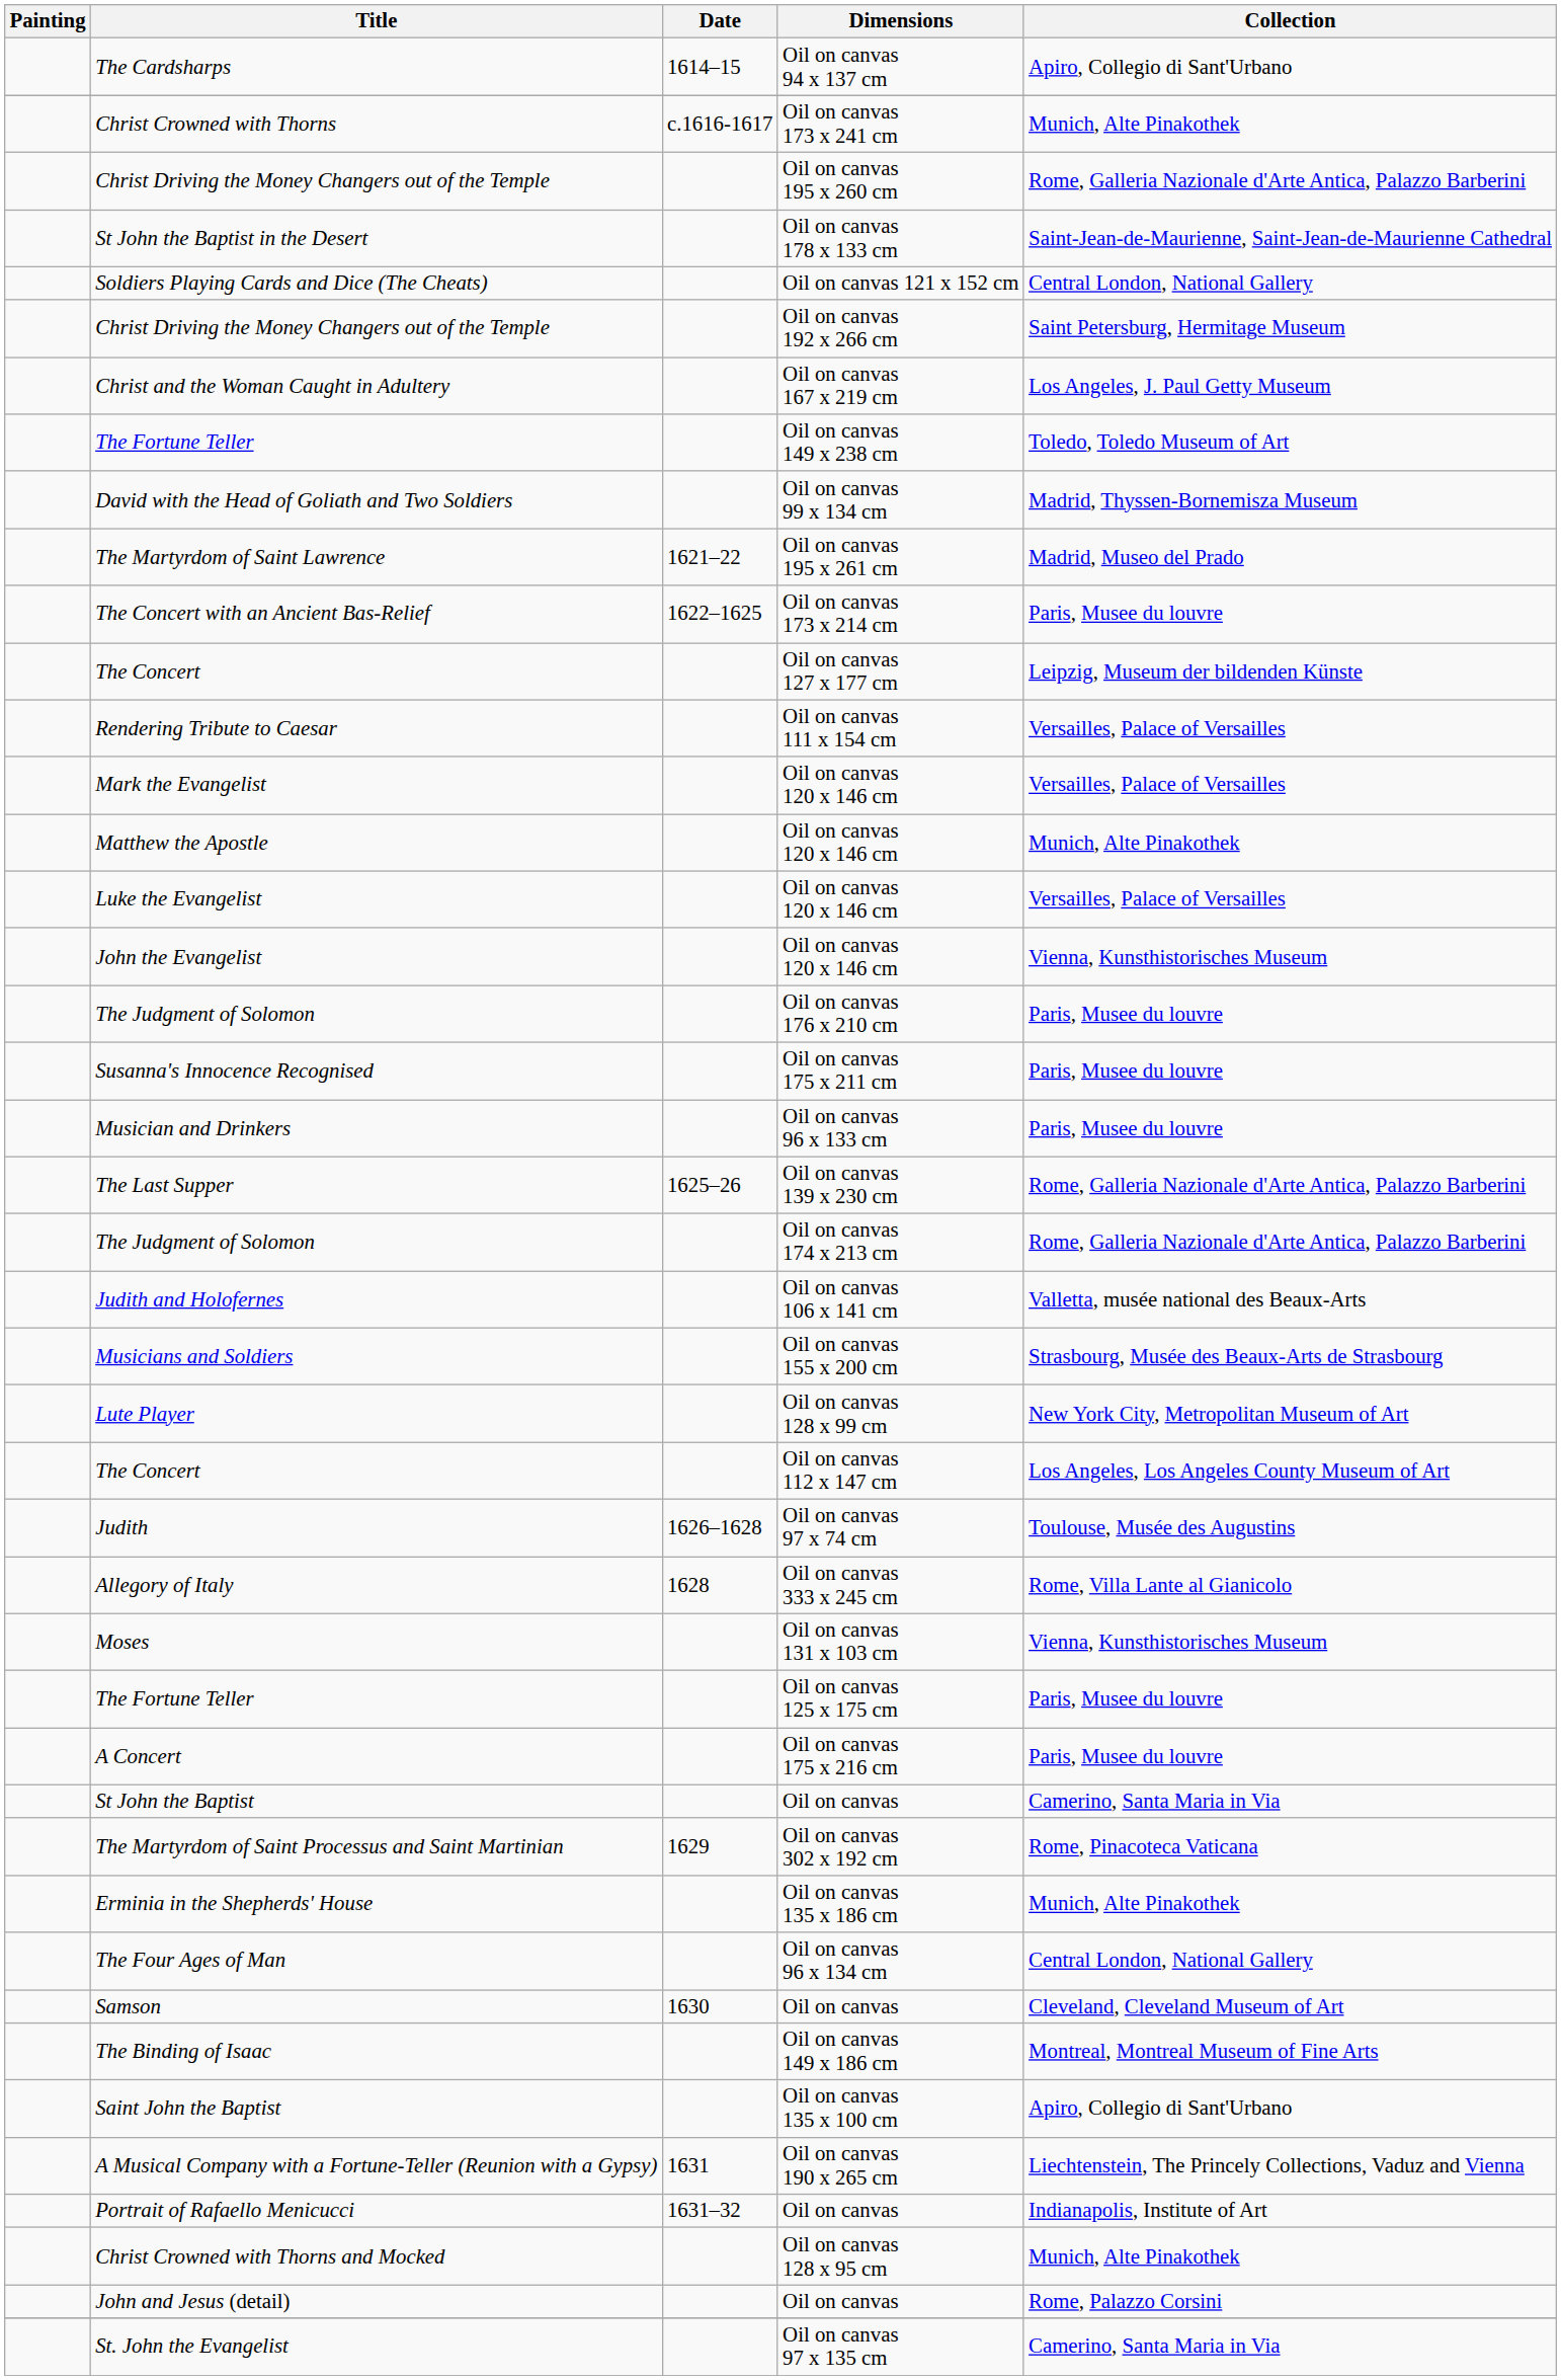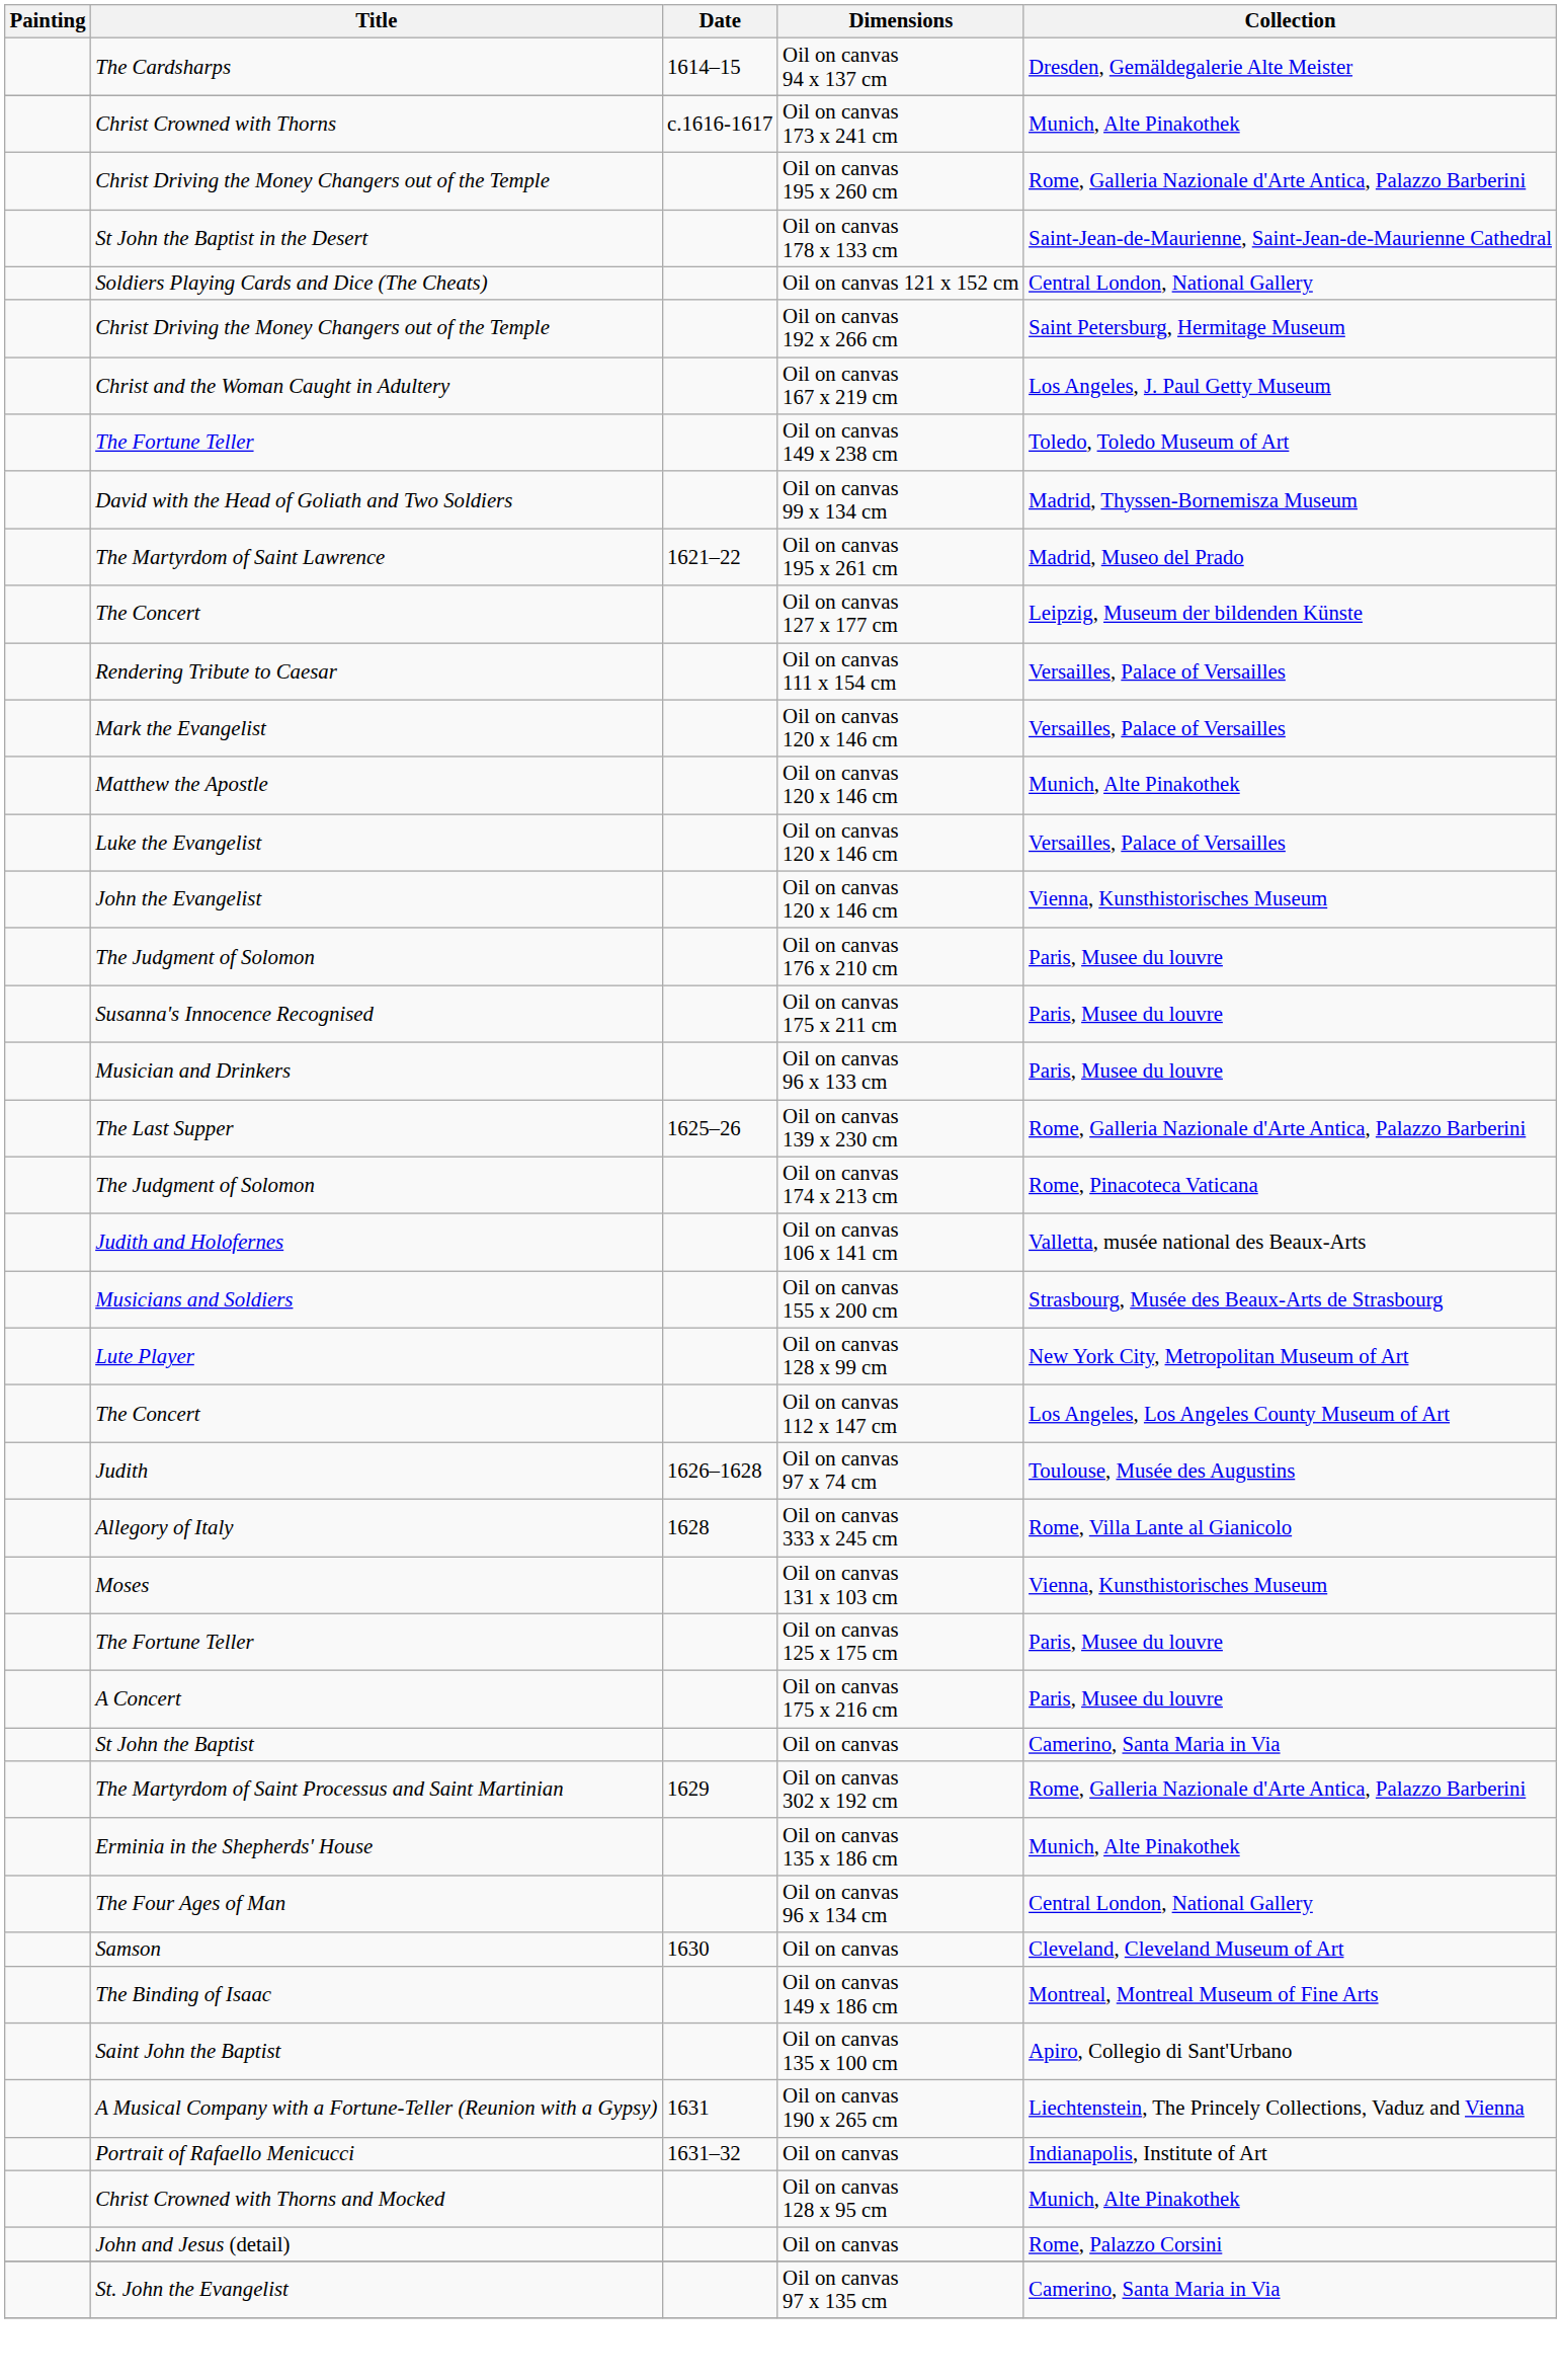 <table class="wikitable sortable">
 <tr>
 <th>Painting</th>
 <th>Title</th>
 <th>Date</th>
 <th>Dimensions</th>
 <th>Collection</th>
 </tr>
 <tr>
 <td></td>
 <td><em>The Cardsharps</em></td>
 <td>1614–15</td>
 <td>Oil on canvas<br>94 x 137 cm</td>
-<td><a href='#'>Apiro</a>, Collegio di Sant'Urbano</td>
+<td><a href='#'>Dresden</a>, <a href='#'>Gemäldegalerie Alte Meister</a></td>
 </tr>
 <tr ---->
 </tr>
 <tr>
 <td></td>
 <td><em>Christ Crowned with Thorns</em></td>
 <td>c.1616-1617</td>
 <td>Oil on canvas<br>173 x 241 cm</td>
 <td><a href='#'>Munich</a>, <a href='#'>Alte Pinakothek</a></td>
 </tr>
 <tr ---->
 <td></td>
 <td><em>Christ Driving the Money Changers out of the Temple</em></td>
 <td></td>
 <td>Oil on canvas<br>195 x 260 cm</td>
 <td><a href='#'>Rome</a>, <a href='#'>Galleria Nazionale d'Arte Antica</a>, <a href='#'>Palazzo Barberini</a></td>
 </tr>
 <tr ---->
 <td></td>
 <td><em>St John the Baptist in the Desert</em></td>
 <td></td>
 <td>Oil on canvas<br>178 x 133 cm</td>
 <td><a href='#'>Saint-Jean-de-Maurienne</a>, <a href='#'>Saint-Jean-de-Maurienne Cathedral</a></td>
 </tr>
 <tr>
 <td></td>
 <td><em>Soldiers Playing Cards and Dice (The Cheats)</em></td>
 <td></td>
 <td>Oil on canvas 121 x 152 cm</td>
 <td><a href='#'>Central London</a>, <a href='#'>National Gallery</a></td>
 </tr>
 <tr>
 <td></td>
 <td><em>Christ Driving the Money Changers out of the Temple</em></td>
 <td></td>
 <td>Oil on canvas<br>192 x 266 cm</td>
 <td><a href='#'>Saint Petersburg</a>, <a href='#'>Hermitage Museum</a></td>
 </tr>
 <tr>
 <td></td>
 <td><em>Christ and the Woman Caught in Adultery</em></td>
 <td></td>
 <td>Oil on canvas<br>167 x 219 cm</td>
 <td><a href='#'>Los Angeles</a>, <a href='#'>J. Paul Getty Museum</a></td>
 </tr>
 <tr>
 <td></td>
 <td><em><a href='#'>The Fortune Teller</a></em></td>
 <td></td>
 <td>Oil on canvas<br>149 x 238 cm</td>
 <td><a href='#'>Toledo</a>, <a href='#'>Toledo Museum of Art</a></td>
 </tr>
 <tr>
 <td></td>
 <td><em>David with the Head of Goliath and Two Soldiers</em></td>
 <td></td>
 <td>Oil on canvas<br>99 x 134 cm</td>
 <td><a href='#'>Madrid</a>, <a href='#'>Thyssen-Bornemisza Museum</a></td>
 </tr>
 <tr>
 <td></td>
 <td><em>The Martyrdom of Saint Lawrence</em></td>
 <td>1621–22</td>
 <td>Oil on canvas<br>195 x 261 cm</td>
 <td><a href='#'>Madrid</a>, <a href='#'>Museo del Prado</a></td>
-</tr>
-<tr>
-<td></td>
-<td><em>The Concert with an Ancient Bas-Relief</em></td>
-<td>1622–1625</td>
-<td>Oil on canvas<br>173 x 214 cm</td>
-<td><a href='#'>Paris</a>, <a href='#'>Musee du louvre</a></td>
 </tr>
 <tr>
 <td></td>
 <td><em>The Concert</em></td>
 <td></td>
 <td>Oil on canvas<br>127 x 177 cm</td>
 <td><a href='#'>Leipzig</a>, <a href='#'>Museum der bildenden Künste</a></td>
 </tr>
 <tr>
 <td></td>
 <td><em>Rendering Tribute to Caesar</em></td>
 <td></td>
 <td>Oil on canvas<br>111 x 154 cm</td>
 <td><a href='#'>Versailles</a>, <a href='#'>Palace of Versailles</a></td>
 </tr>
 <tr>
 <td></td>
 <td><em>Mark the Evangelist</em></td>
 <td></td>
 <td>Oil on canvas<br>120 x 146 cm</td>
 <td><a href='#'>Versailles</a>, <a href='#'>Palace of Versailles</a></td>
 </tr>
 <tr>
 <td></td>
 <td><em>Matthew the Apostle</em></td>
 <td></td>
 <td>Oil on canvas<br>120 x 146 cm</td>
 <td><a href='#'>Munich</a>, <a href='#'>Alte Pinakothek</a></td>
 </tr>
 <tr>
 <td></td>
 <td><em>Luke the Evangelist</em></td>
 <td></td>
 <td>Oil on canvas<br>120 x 146 cm</td>
 <td><a href='#'>Versailles</a>, <a href='#'>Palace of Versailles</a></td>
 </tr>
 <tr>
 <td></td>
 <td><em>John the Evangelist</em></td>
 <td></td>
 <td>Oil on canvas<br>120 x 146 cm</td>
 <td><a href='#'>Vienna</a>, <a href='#'>Kunsthistorisches Museum</a></td>
 </tr>
 <tr>
 <td></td>
 <td><em>The Judgment of Solomon</em></td>
 <td></td>
 <td>Oil on canvas<br>176 x 210 cm</td>
 <td><a href='#'>Paris</a>, <a href='#'>Musee du louvre</a></td>
 </tr>
 <tr>
 <td></td>
 <td><em>Susanna's Innocence Recognised</em></td>
 <td></td>
 <td>Oil on canvas<br>175 x 211 cm</td>
 <td><a href='#'>Paris</a>, <a href='#'>Musee du louvre</a></td>
 </tr>
 <tr>
 <td></td>
 <td><em>Musician and Drinkers</em></td>
 <td></td>
 <td>Oil on canvas<br>96 x 133 cm</td>
 <td><a href='#'>Paris</a>, <a href='#'>Musee du louvre</a></td>
 </tr>
 <tr>
 <td></td>
 <td><em>The Last Supper</em></td>
 <td>1625–26</td>
 <td>Oil on canvas<br>139 x 230 cm</td>
 <td><a href='#'>Rome</a>, <a href='#'>Galleria Nazionale d'Arte Antica</a>, <a href='#'>Palazzo Barberini</a></td>
 </tr>
 <tr>
 <td></td>
 <td><em>The Judgment of Solomon</em></td>
 <td></td>
 <td>Oil on canvas<br>174 x 213 cm</td>
-<td><a href='#'>Rome</a>, <a href='#'>Galleria Nazionale d'Arte Antica</a>, <a href='#'>Palazzo Barberini</a></td>
+<td><a href='#'>Rome</a>, <a href='#'>Pinacoteca Vaticana</a></td>
 </tr>
 <tr>
 <td></td>
 <td><em><a href='#'>Judith and Holofernes</a></em></td>
 <td></td>
 <td>Oil on canvas<br>106 x 141 cm</td>
 <td><a href='#'>Valletta</a>, musée national des Beaux-Arts</td>
 </tr>
 <tr>
 <td></td>
 <td><em><a href='#'>Musicians and Soldiers</a></em></td>
 <td></td>
 <td>Oil on canvas<br>155 x 200 cm</td>
 <td><a href='#'>Strasbourg</a>, <a href='#'>Musée des Beaux-Arts de Strasbourg</a></td>
 </tr>
 <tr>
 <td></td>
 <td><em><a href='#'>Lute Player</a></em></td>
 <td></td>
 <td>Oil on canvas<br>128 x 99 cm</td>
 <td><a href='#'>New York City</a>, <a href='#'>Metropolitan Museum of Art</a></td>
 </tr>
 <tr>
 <td></td>
 <td><em>The Concert</em></td>
 <td></td>
 <td>Oil on canvas<br>112 x 147 cm</td>
 <td><a href='#'>Los Angeles</a>, <a href='#'>Los Angeles County Museum of Art</a></td>
 </tr>
 <tr>
 <td></td>
 <td><em>Judith</em></td>
 <td>1626–1628</td>
 <td>Oil on canvas<br>97 x 74 cm</td>
 <td><a href='#'>Toulouse</a>, <a href='#'>Musée des Augustins</a></td>
 </tr>
 <tr>
 <td></td>
 <td><em>Allegory of Italy</em></td>
 <td>1628</td>
 <td>Oil on canvas<br>333 x 245 cm</td>
 <td><a href='#'>Rome</a>, <a href='#'>Villa Lante al Gianicolo</a></td>
 </tr>
 <tr>
 <td></td>
 <td><em>Moses</em></td>
 <td></td>
 <td>Oil on canvas<br>131 x 103 cm</td>
 <td><a href='#'>Vienna</a>, <a href='#'>Kunsthistorisches Museum</a></td>
 </tr>
 <tr>
 <td></td>
 <td><em>The Fortune Teller</em></td>
 <td></td>
 <td>Oil on canvas<br>125 x 175 cm</td>
 <td><a href='#'>Paris</a>, <a href='#'>Musee du louvre</a></td>
 </tr>
 <tr>
 <td></td>
 <td><em>A Concert</em></td>
 <td></td>
 <td>Oil on canvas<br>175 x 216 cm</td>
 <td><a href='#'>Paris</a>, <a href='#'>Musee du louvre</a></td>
 </tr>
 <tr>
 <td></td>
 <td><em>St John the Baptist</em></td>
 <td></td>
 <td>Oil on canvas</td>
 <td><a href='#'>Camerino</a>, <a href='#'>Santa Maria in Via</a></td>
 </tr>
 <tr>
 <td></td>
 <td><em>The Martyrdom of Saint Processus and Saint Martinian</em></td>
 <td>1629</td>
 <td>Oil on canvas<br>302 x 192 cm</td>
-<td><a href='#'>Rome</a>, <a href='#'>Pinacoteca Vaticana</a></td>
+<td><a href='#'>Rome</a>, <a href='#'>Galleria Nazionale d'Arte Antica</a>, <a href='#'>Palazzo Barberini</a></td>
 </tr>
 <tr>
 <td></td>
 <td><em>Erminia in the Shepherds' House</em></td>
 <td></td>
 <td>Oil on canvas<br>135 x 186 cm</td>
 <td><a href='#'>Munich</a>, <a href='#'>Alte Pinakothek</a></td>
 </tr>
 <tr>
 <td></td>
 <td><em>The Four Ages of Man</em></td>
 <td></td>
 <td>Oil on canvas<br>96 x 134 cm</td>
 <td><a href='#'>Central London</a>, <a href='#'>National Gallery</a></td>
 </tr>
 <tr>
 <td></td>
 <td><em>Samson</em></td>
 <td>1630</td>
 <td>Oil on canvas</td>
 <td><a href='#'>Cleveland</a>, <a href='#'>Cleveland Museum of Art</a></td>
 </tr>
 <tr>
 <td></td>
 <td><em>The Binding of Isaac</em></td>
 <td></td>
 <td>Oil on canvas<br>149 x 186 cm</td>
 <td><a href='#'>Montreal</a>, <a href='#'>Montreal Museum of Fine Arts</a></td>
 </tr>
 <tr>
 <td></td>
 <td><em>Saint John the Baptist</em></td>
 <td></td>
 <td>Oil on canvas<br>135 x 100 cm</td>
 <td><a href='#'>Apiro</a>, Collegio di Sant'Urbano</td>
 </tr>
 <tr>
 <td></td>
 <td><em>A Musical Company with a Fortune-Teller (Reunion with a Gypsy)</em></td>
 <td>1631</td>
 <td>Oil on canvas<br>190 x 265 cm</td>
 <td><a href='#'>Liechtenstein</a>, The Princely Collections, Vaduz and <a href='#'>Vienna</a></td>
 </tr>
 <tr>
 <td></td>
 <td><em>Portrait of Rafaello Menicucci</em></td>
 <td>1631–32</td>
 <td>Oil on canvas</td>
 <td><a href='#'>Indianapolis</a>, Institute of Art</td>
 </tr>
 <tr>
 <td></td>
 <td><em>Christ Crowned with Thorns and Mocked</em></td>
 <td></td>
 <td>Oil on canvas<br>128 x 95 cm</td>
 <td><a href='#'>Munich</a>, <a href='#'>Alte Pinakothek</a></td>
 </tr>
 <tr>
 <td></td>
 <td><em>John and Jesus</em> (detail)</td>
 <td></td>
 <td>Oil on canvas</td>
 <td><a href='#'>Rome</a>, <a href='#'>Palazzo Corsini</a></td>
 </tr>
 <tr>
 </tr>
 <tr>
 <td></td>
 <td><em>St. John the Evangelist</em></td>
 <td></td>
 <td>Oil on canvas<br>97 x 135 cm</td>
 <td><a href='#'>Camerino</a>, <a href='#'>Santa Maria in Via</a></td>
 </tr>
 <tr>
 </tr>
 </table>
